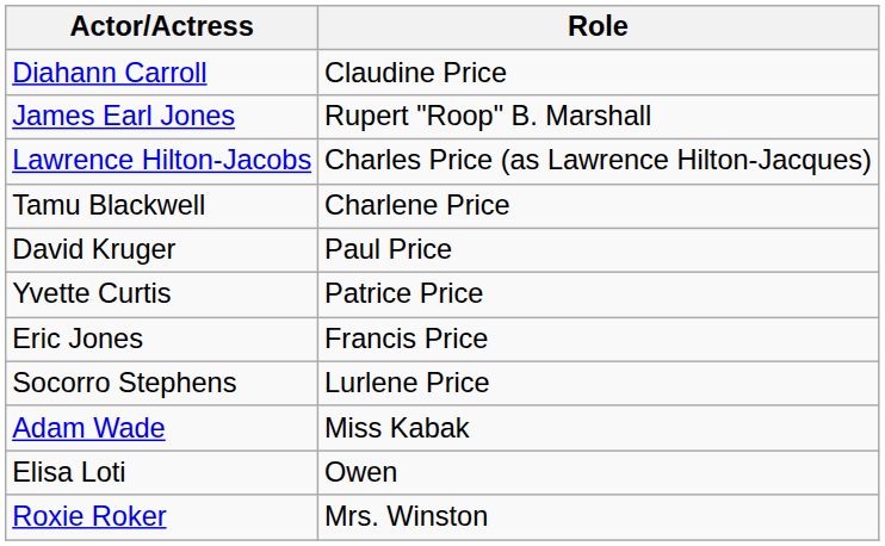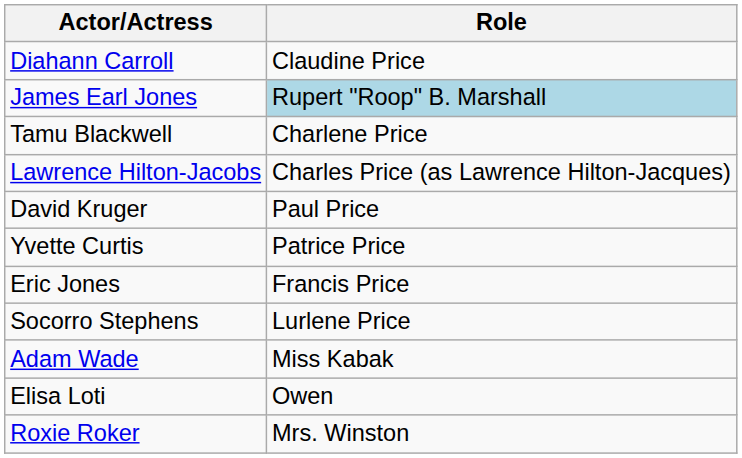 <table class="wikitable">
 <tr>
 <th>Actor/Actress</th>
 <th>Role</th>
 </tr>
 <tr>
 <td><a href='#'>Diahann Carroll</a></td>
 <td>Claudine Price</td>
 </tr>
 <tr>
 <td><a href='#'>James Earl Jones</a></td>
-<td>Rupert "Roop" B. Marshall</td>
+<td style="background: lightblue;">Rupert "Roop" B. Marshall</td>
+</tr>
+<tr>
+<td>Tamu Blackwell</td>
+<td>Charlene Price</td>
 </tr>
 <tr>
 <td><a href='#'>Lawrence Hilton-Jacobs</a></td>
 <td>Charles Price (as Lawrence Hilton-Jacques)</td>
-</tr>
-<tr>
-<td>Tamu Blackwell</td>
-<td>Charlene Price</td>
 </tr>
 <tr>
 <td>David Kruger</td>
 <td>Paul Price</td>
 </tr>
 <tr>
 <td>Yvette Curtis</td>
 <td>Patrice Price</td>
 </tr>
 <tr>
 <td>Eric Jones</td>
 <td>Francis Price</td>
 </tr>
 <tr>
 <td>Socorro Stephens</td>
 <td>Lurlene Price</td>
 </tr>
 <tr>
 <td><a href='#'>Adam Wade</a></td>
 <td>Miss Kabak</td>
 </tr>
 <tr>
 <td>Elisa Loti</td>
 <td>Owen</td>
 </tr>
 <tr>
 <td><a href='#'>Roxie Roker</a></td>
 <td>Mrs. Winston</td>
 </tr>
 </table>
